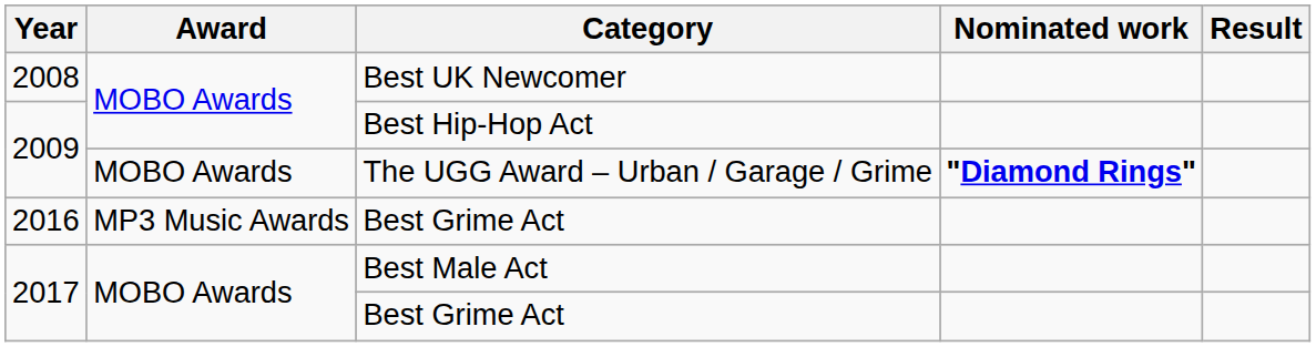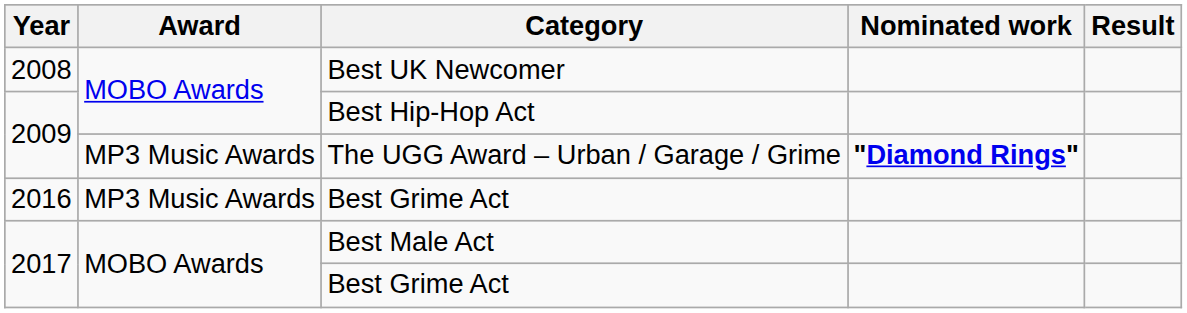 <table class="wikitable">
 <tr>
 <th scope="col">Year</th>
 <th scope="col">Award</th>
 <th scope="col">Category</th>
 <th scope="col">Nominated work</th>
 <th scope="col">Result</th>
 </tr>
 <tr>
 <td>2008</td>
 <td rowspan="2"><a href='#'>MOBO Awards</a></td>
 <td>Best UK Newcomer</td>
 <td></td>
 <td></td>
 </tr>
 <tr>
 <td rowspan="2">2009</td>
 <td>Best Hip-Hop Act</td>
 <td></td>
 <td></td>
 </tr>
 <tr>
-<td>MOBO Awards</td>
+<td>MP3 Music Awards</td>
 <td>The UGG Award – Urban / Garage / Grime</td>
 <td><strong>"<a href='#'>Diamond Rings</a>"</strong></td>
 <td></td>
 </tr>
 <tr>
 <td>2016</td>
 <td>MP3 Music Awards</td>
 <td>Best Grime Act</td>
 <td></td>
 <td></td>
 </tr>
 <tr>
 <td rowspan="2">2017</td>
 <td rowspan="2">MOBO Awards</td>
 <td>Best Male Act</td>
 <td></td>
 <td></td>
 </tr>
 <tr>
 <td>Best Grime Act</td>
 <td></td>
 <td></td>
 </tr>
 </table>
